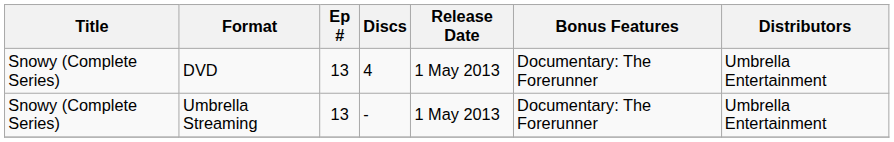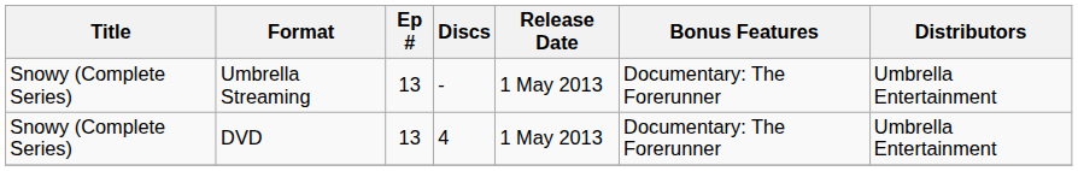 <table class="wikitable">
 <tr>
 <th>Title</th>
 <th>Format</th>
 <th>Ep #</th>
 <th>Discs</th>
 <th>Release Date</th>
 <th>Bonus Features</th>
 <th>Distributors</th>
 </tr>
 <tr>
 <td>Snowy (Complete Series)</td>
+<td>Umbrella Streaming</td>
+<td style="text-align:center;">13</td>
+<td>-</td>
+<td>1 May 2013</td>
+<td>Documentary: The Forerunner</td>
+<td>Umbrella Entertainment</td>
+</tr>
+<tr>
+<td>Snowy (Complete Series)</td>
 <td>DVD</td>
 <td style="text-align:center;">13</td>
 <td>4</td>
 <td>1 May 2013</td>
 <td>Documentary: The Forerunner</td>
 <td>Umbrella Entertainment</td>
 </tr>
 <tr>
-<td>Snowy (Complete Series)</td>
-<td>Umbrella Streaming</td>
-<td style="text-align:center;">13</td>
-<td>-</td>
-<td>1 May 2013</td>
-<td>Documentary: The Forerunner</td>
-<td>Umbrella Entertainment</td>
-</tr>
-<tr>
 </tr>
 </table>
